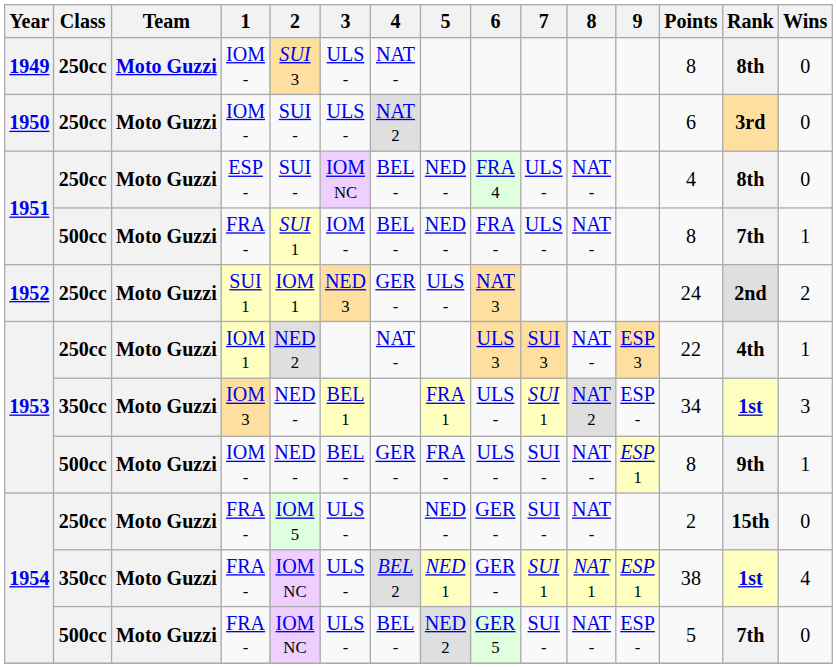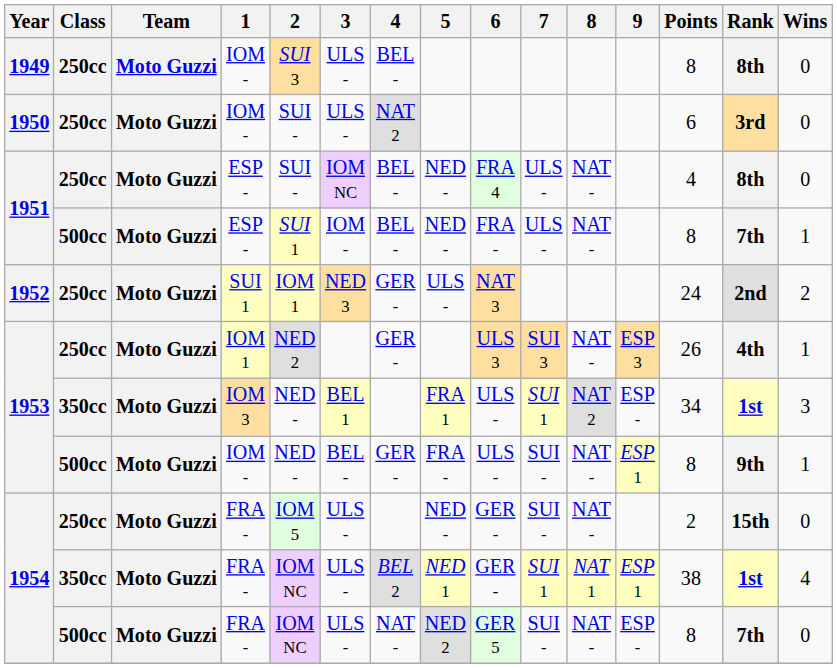 <table class="wikitable" style="text-align:center; font-size:95%">
 <tr>
 <th>Year</th>
 <th>Class</th>
 <th>Team</th>
 <th>1</th>
 <th>2</th>
 <th>3</th>
 <th>4</th>
 <th>5</th>
 <th>6</th>
 <th>7</th>
 <th>8</th>
 <th>9</th>
 <th>Points</th>
 <th>Rank</th>
 <th>Wins</th>
 </tr>
 <tr>
 <th><a href='#'>1949</a></th>
 <th>250cc</th>
 <th><a href='#'>Moto Guzzi</a></th>
 <td><a href='#'>IOM</a><br><small>-</small></td>
 <td style="background:#FFDF9F;"><em><a href='#'>SUI</a></em><br><small>3</small></td>
 <td><a href='#'>ULS</a><br><small>-</small></td>
-<td><a href='#'>NAT</a><br><small>-</small></td>
+<td><a href='#'>BEL</a><br><small>-</small></td>
 <td></td>
 <td></td>
 <td></td>
 <td></td>
 <td></td>
 <td>8</td>
 <th>8th</th>
 <td>0</td>
 </tr>
 <tr>
 <th><a href='#'>1950</a></th>
 <th>250cc</th>
 <th>Moto Guzzi</th>
 <td><a href='#'>IOM</a><br><small>-</small></td>
 <td><a href='#'>SUI</a><br><small>-</small></td>
 <td><a href='#'>ULS</a><br><small>-</small></td>
 <td style="background:#DFDFDF;"><a href='#'>NAT</a><br><small>2</small></td>
 <td></td>
 <td></td>
 <td></td>
 <td></td>
 <td></td>
 <td>6</td>
 <td style="background:#FFDF9F;"><strong>3rd</strong></td>
 <td>0</td>
 </tr>
 <tr>
 <th rowspan=2><a href='#'>1951</a></th>
 <th>250cc</th>
 <th>Moto Guzzi</th>
 <td><a href='#'>ESP</a><br><small>-</small></td>
 <td><a href='#'>SUI</a><br><small>-</small></td>
 <td style="background:#EFCFFF;"><a href='#'>IOM</a><br><small>NC</small></td>
 <td><a href='#'>BEL</a><br><small>-</small></td>
 <td><a href='#'>NED</a><br><small>-</small></td>
 <td style="background:#DFFFDF;"><a href='#'>FRA</a><br><small>4</small></td>
 <td><a href='#'>ULS</a><br><small>-</small></td>
 <td><a href='#'>NAT</a><br><small>-</small></td>
 <td></td>
 <td>4</td>
 <th>8th</th>
 <td>0</td>
 </tr>
 <tr>
 <th>500cc</th>
 <th>Moto Guzzi</th>
-<td><a href='#'>FRA</a><br><small>-</small></td>
+<td><a href='#'>ESP</a><br><small>-</small></td>
 <td style="background:#FFFFBF;"><em><a href='#'>SUI</a></em><br><small>1</small></td>
 <td><a href='#'>IOM</a><br><small>-</small></td>
 <td><a href='#'>BEL</a><br><small>-</small></td>
 <td><a href='#'>NED</a><br><small>-</small></td>
 <td><a href='#'>FRA</a><br><small>-</small></td>
 <td><a href='#'>ULS</a><br><small>-</small></td>
 <td><a href='#'>NAT</a><br><small>-</small></td>
 <td></td>
 <td>8</td>
 <th>7th</th>
 <td>1</td>
 </tr>
 <tr>
 <th><a href='#'>1952</a></th>
 <th>250cc</th>
 <th>Moto Guzzi</th>
 <td style="background:#FFFFBF;"><a href='#'>SUI</a><br><small>1</small></td>
 <td style="background:#FFFFBF;"><a href='#'>IOM</a><br><small>1</small></td>
 <td style="background:#FFDF9F;"><a href='#'>NED</a><br><small>3</small></td>
 <td><a href='#'>GER</a><br><small>-</small></td>
 <td><a href='#'>ULS</a><br><small>-</small></td>
 <td style="background:#FFDF9F;"><a href='#'>NAT</a><br><small>3</small></td>
 <td></td>
 <td></td>
 <td></td>
 <td>24</td>
 <td style="background:#DFDFDF;"><strong>2nd</strong></td>
 <td>2</td>
 </tr>
 <tr>
 <th rowspan=3><a href='#'>1953</a></th>
 <th>250cc</th>
 <th>Moto Guzzi</th>
 <td style="background:#FFFFBF;"><a href='#'>IOM</a><br><small>1</small></td>
 <td style="background:#DFDFDF;"><a href='#'>NED</a><br><small>2</small></td>
 <td></td>
-<td><a href='#'>NAT</a><br><small>-</small></td>
+<td><a href='#'>GER</a><br><small>-</small></td>
 <td></td>
 <td style="background:#FFDF9F;"><a href='#'>ULS</a><br><small>3</small></td>
 <td style="background:#FFDF9F;"><a href='#'>SUI</a><br><small>3</small></td>
 <td><a href='#'>NAT</a><br><small>-</small></td>
 <td style="background:#FFDF9F;"><a href='#'>ESP</a><br><small>3</small></td>
-<td>22</td>
+<td>26</td>
 <th>4th</th>
 <td>1</td>
 </tr>
 <tr>
 <th>350cc</th>
 <th>Moto Guzzi</th>
 <td style="background:#FFDF9F;"><a href='#'>IOM</a><br><small>3</small></td>
 <td><a href='#'>NED</a><br><small>-</small></td>
 <td style="background:#FFFFBF;"><a href='#'>BEL</a><br><small>1</small></td>
 <td></td>
 <td style="background:#FFFFBF;"><a href='#'>FRA</a><br><small>1</small></td>
 <td><a href='#'>ULS</a><br><small>-</small></td>
 <td style="background:#FFFFBF;"><em><a href='#'>SUI</a></em><br><small>1</small></td>
 <td style="background:#DFDFDF;"><a href='#'>NAT</a><br><small>2</small></td>
 <td><a href='#'>ESP</a><br><small>-</small></td>
 <td>34</td>
 <td style="background:#FFFFBF;"><strong><a href='#'>1st</a></strong></td>
 <td>3</td>
 </tr>
 <tr>
 <th>500cc</th>
 <th>Moto Guzzi</th>
 <td><a href='#'>IOM</a><br><small>-</small></td>
 <td><a href='#'>NED</a><br><small>-</small></td>
 <td><a href='#'>BEL</a><br><small>-</small></td>
 <td><a href='#'>GER</a><br><small>-</small></td>
 <td><a href='#'>FRA</a><br><small>-</small></td>
 <td><a href='#'>ULS</a><br><small>-</small></td>
 <td><a href='#'>SUI</a><br><small>-</small></td>
 <td><a href='#'>NAT</a><br><small>-</small></td>
 <td style="background:#FFFFBF;"><em><a href='#'>ESP</a></em><br><small>1</small></td>
 <td>8</td>
 <th>9th</th>
 <td>1</td>
 </tr>
 <tr>
 <th rowspan=3><a href='#'>1954</a></th>
 <th>250cc</th>
 <th>Moto Guzzi</th>
 <td><a href='#'>FRA</a><br><small>-</small></td>
 <td style="background:#DFFFDF;"><a href='#'>IOM</a><br><small>5</small></td>
 <td><a href='#'>ULS</a><br><small>-</small></td>
 <td></td>
 <td><a href='#'>NED</a><br><small>-</small></td>
 <td><a href='#'>GER</a><br><small>-</small></td>
 <td><a href='#'>SUI</a><br><small>-</small></td>
 <td><a href='#'>NAT</a><br><small>-</small></td>
 <td></td>
 <td>2</td>
 <th>15th</th>
 <td>0</td>
 </tr>
 <tr>
 <th>350cc</th>
 <th>Moto Guzzi</th>
 <td><a href='#'>FRA</a><br><small>-</small></td>
 <td style="background:#EFCFFF;"><a href='#'>IOM</a><br><small>NC</small></td>
 <td><a href='#'>ULS</a><br><small>-</small></td>
 <td style="background:#DFDFDF;"><em><a href='#'>BEL</a></em><br><small>2</small></td>
 <td style="background:#FFFFBF;"><em><a href='#'>NED</a></em><br><small>1</small></td>
 <td><a href='#'>GER</a><br><small>-</small></td>
 <td style="background:#FFFFBF;"><em><a href='#'>SUI</a></em><br><small>1</small></td>
 <td style="background:#FFFFBF;"><em><a href='#'>NAT</a></em><br><small>1</small></td>
 <td style="background:#FFFFBF;"><em><a href='#'>ESP</a></em><br><small>1</small></td>
 <td>38</td>
 <td style="background:#FFFFBF;"><strong><a href='#'>1st</a></strong></td>
 <td>4</td>
 </tr>
 <tr>
 <th>500cc</th>
 <th>Moto Guzzi</th>
 <td><a href='#'>FRA</a><br><small>-</small></td>
 <td style="background:#EFCFFF;"><a href='#'>IOM</a><br><small>NC</small></td>
 <td><a href='#'>ULS</a><br><small>-</small></td>
-<td><a href='#'>BEL</a><br><small>-</small></td>
+<td><a href='#'>NAT</a><br><small>-</small></td>
 <td style="background:#DFDFDF;"><a href='#'>NED</a><br><small>2</small></td>
 <td style="background:#DFFFDF;"><a href='#'>GER</a><br><small>5</small></td>
 <td><a href='#'>SUI</a><br><small>-</small></td>
 <td><a href='#'>NAT</a><br><small>-</small></td>
 <td><a href='#'>ESP</a><br><small>-</small></td>
-<td>5</td>
+<td>8</td>
 <th>7th</th>
 <td>0</td>
 </tr>
 <tr>
 </tr>
 </table>
